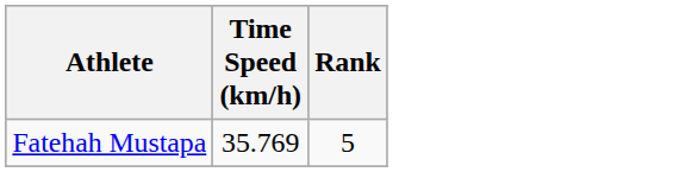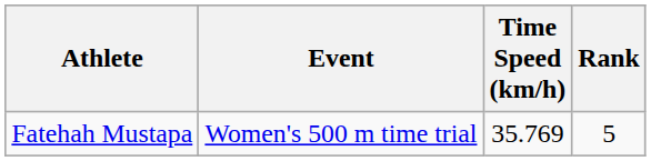 <table class=wikitable style="text-align:center; font-size:90%">
 <tr>
 <th>Athlete</th>
+<th>Event</th>
 <th>Time<br>Speed<br>(km/h)</th>
 <th>Rank</th>
 </tr>
 <tr>
 <td align=left><a href='#'>Fatehah Mustapa</a></td>
+<td align=left><a href='#'>Women's 500 m time trial</a></td>
 <td align=center>35.769</td>
 <td align=center>5</td>
 </tr>
 </table>
